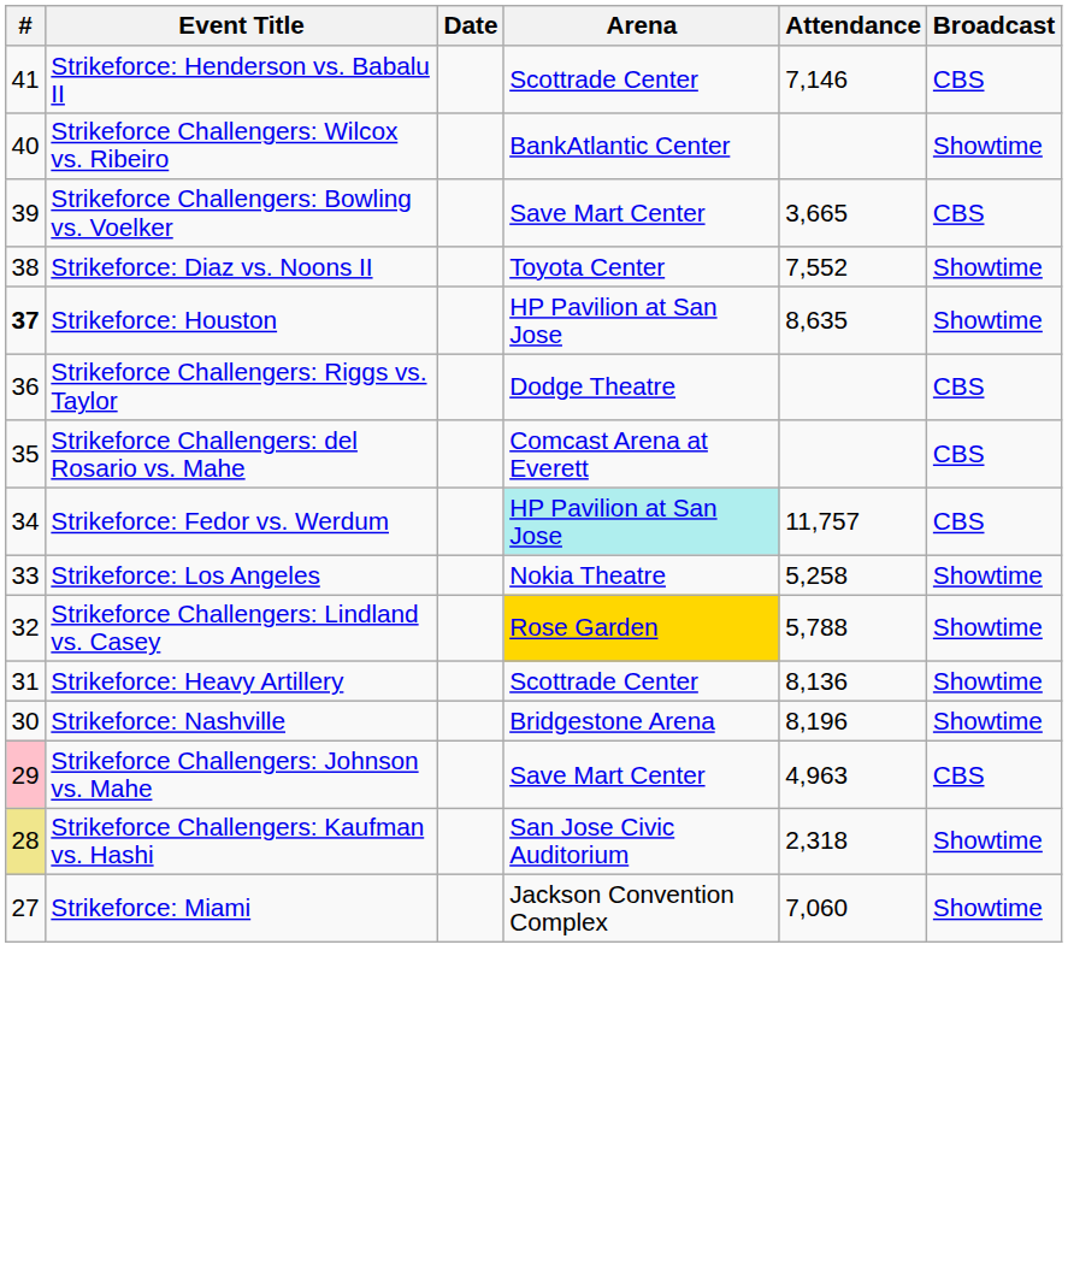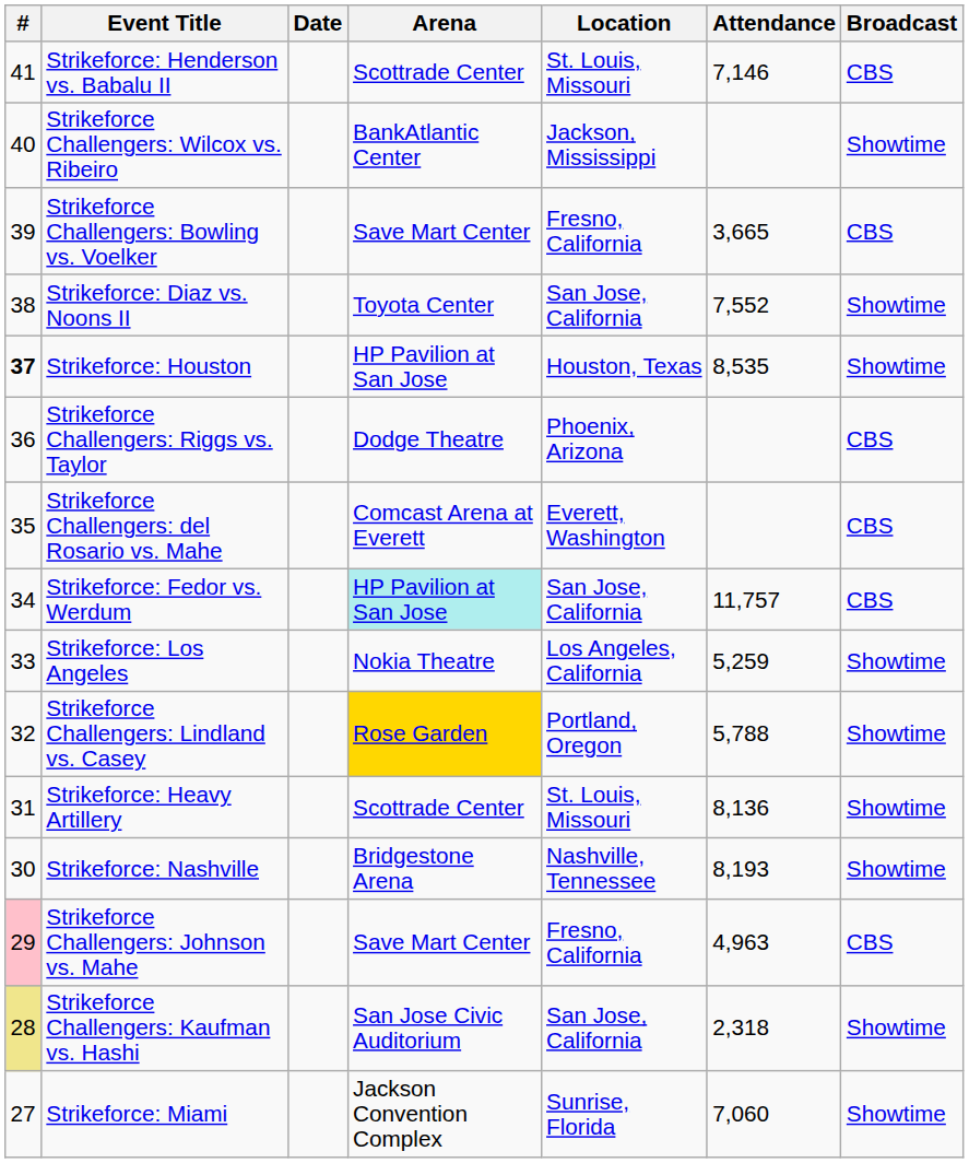 <table class="sortable wikitable succession-box" style="font-size:90%;">
 <tr>
 <th scope="col">#</th>
 <th scope="col">Event Title</th>
 <th scope="col">Date</th>
 <th scope="col">Arena</th>
+<th scope="col">Location</th>
 <th scope="col">Attendance</th>
 <th scope="col">Broadcast</th>
 </tr>
 <tr>
 <td align=center>41</td>
 <td><a href='#'>Strikeforce: Henderson vs. Babalu II</a></td>
 <td></td>
 <td><a href='#'>Scottrade Center</a></td>
+<td><a href='#'>St. Louis, Missouri</a></td>
 <td>7,146</td>
 <td><a href='#'>CBS</a></td>
 </tr>
 <tr>
 <td align=center>40</td>
 <td><a href='#'>Strikeforce Challengers: Wilcox vs. Ribeiro</a></td>
 <td></td>
 <td><a href='#'>BankAtlantic Center</a></td>
+<td><a href='#'>Jackson, Mississippi</a></td>
 <td></td>
 <td><a href='#'>Showtime</a></td>
 </tr>
 <tr>
 <td align=center>39</td>
 <td><a href='#'>Strikeforce Challengers: Bowling vs. Voelker</a></td>
 <td></td>
 <td><a href='#'>Save Mart Center</a></td>
+<td><a href='#'>Fresno, California</a></td>
 <td>3,665</td>
 <td><a href='#'>CBS</a></td>
 </tr>
 <tr>
 <td align=center>38</td>
 <td><a href='#'>Strikeforce: Diaz vs. Noons II</a></td>
 <td></td>
 <td><a href='#'>Toyota Center</a></td>
+<td><a href='#'>San Jose, California</a></td>
 <td>7,552</td>
 <td><a href='#'>Showtime</a></td>
 </tr>
 <tr>
 <td align=center><strong>37</strong></td>
 <td><a href='#'>Strikeforce: Houston</a></td>
 <td></td>
 <td><a href='#'>HP Pavilion at San Jose</a></td>
-<td>8,635</td>
+<td><a href='#'>Houston, Texas</a></td>
+<td>8,535</td>
 <td><a href='#'>Showtime</a></td>
 </tr>
 <tr>
 <td align=center>36</td>
 <td><a href='#'>Strikeforce Challengers: Riggs vs. Taylor</a></td>
 <td></td>
 <td><a href='#'>Dodge Theatre</a></td>
+<td><a href='#'>Phoenix, Arizona</a></td>
 <td></td>
 <td><a href='#'>CBS</a></td>
 </tr>
 <tr>
 <td align=center>35</td>
 <td><a href='#'>Strikeforce Challengers: del Rosario vs. Mahe</a></td>
 <td></td>
 <td><a href='#'>Comcast Arena at Everett</a></td>
+<td><a href='#'>Everett, Washington</a></td>
 <td></td>
 <td><a href='#'>CBS</a></td>
 </tr>
 <tr>
 <td align=center>34</td>
 <td><a href='#'>Strikeforce: Fedor vs. Werdum</a></td>
 <td></td>
 <td style="background: paleturquoise;"><a href='#'>HP Pavilion at San Jose</a></td>
+<td><a href='#'>San Jose, California</a></td>
 <td>11,757</td>
 <td><a href='#'>CBS</a></td>
 </tr>
 <tr>
 <td align=center>33</td>
 <td><a href='#'>Strikeforce: Los Angeles</a></td>
 <td></td>
 <td><a href='#'>Nokia Theatre</a></td>
-<td>5,258</td>
+<td><a href='#'>Los Angeles, California</a></td>
+<td>5,259</td>
 <td><a href='#'>Showtime</a></td>
 </tr>
 <tr>
 <td align=center>32</td>
 <td><a href='#'>Strikeforce Challengers: Lindland vs. Casey</a></td>
 <td></td>
 <td style="background: gold;"><a href='#'>Rose Garden</a></td>
+<td><a href='#'>Portland, Oregon</a></td>
 <td>5,788</td>
 <td><a href='#'>Showtime</a></td>
 </tr>
 <tr>
 <td align=center>31</td>
 <td><a href='#'>Strikeforce: Heavy Artillery</a></td>
 <td></td>
 <td><a href='#'>Scottrade Center</a></td>
+<td><a href='#'>St. Louis, Missouri</a></td>
 <td>8,136</td>
 <td><a href='#'>Showtime</a></td>
 </tr>
 <tr>
 <td align=center>30</td>
 <td><a href='#'>Strikeforce: Nashville</a></td>
 <td></td>
 <td><a href='#'>Bridgestone Arena</a></td>
-<td>8,196</td>
+<td><a href='#'>Nashville, Tennessee</a></td>
+<td>8,193</td>
 <td><a href='#'>Showtime</a></td>
 </tr>
 <tr>
 <td align=center style="background: pink;">29</td>
 <td><a href='#'>Strikeforce Challengers: Johnson vs. Mahe</a></td>
 <td></td>
 <td><a href='#'>Save Mart Center</a></td>
+<td><a href='#'>Fresno, California</a></td>
 <td>4,963</td>
 <td><a href='#'>CBS</a></td>
 </tr>
 <tr>
 <td align=center style="background: khaki;">28</td>
 <td><a href='#'>Strikeforce Challengers: Kaufman vs. Hashi</a></td>
 <td></td>
 <td><a href='#'>San Jose Civic Auditorium</a></td>
+<td><a href='#'>San Jose, California</a></td>
 <td>2,318</td>
 <td><a href='#'>Showtime</a></td>
 </tr>
 <tr>
 <td align=center>27</td>
 <td><a href='#'>Strikeforce: Miami</a></td>
 <td></td>
 <td>Jackson Convention Complex</td>
+<td><a href='#'>Sunrise, Florida</a></td>
 <td>7,060</td>
 <td><a href='#'>Showtime</a></td>
 </tr>
 </table>
